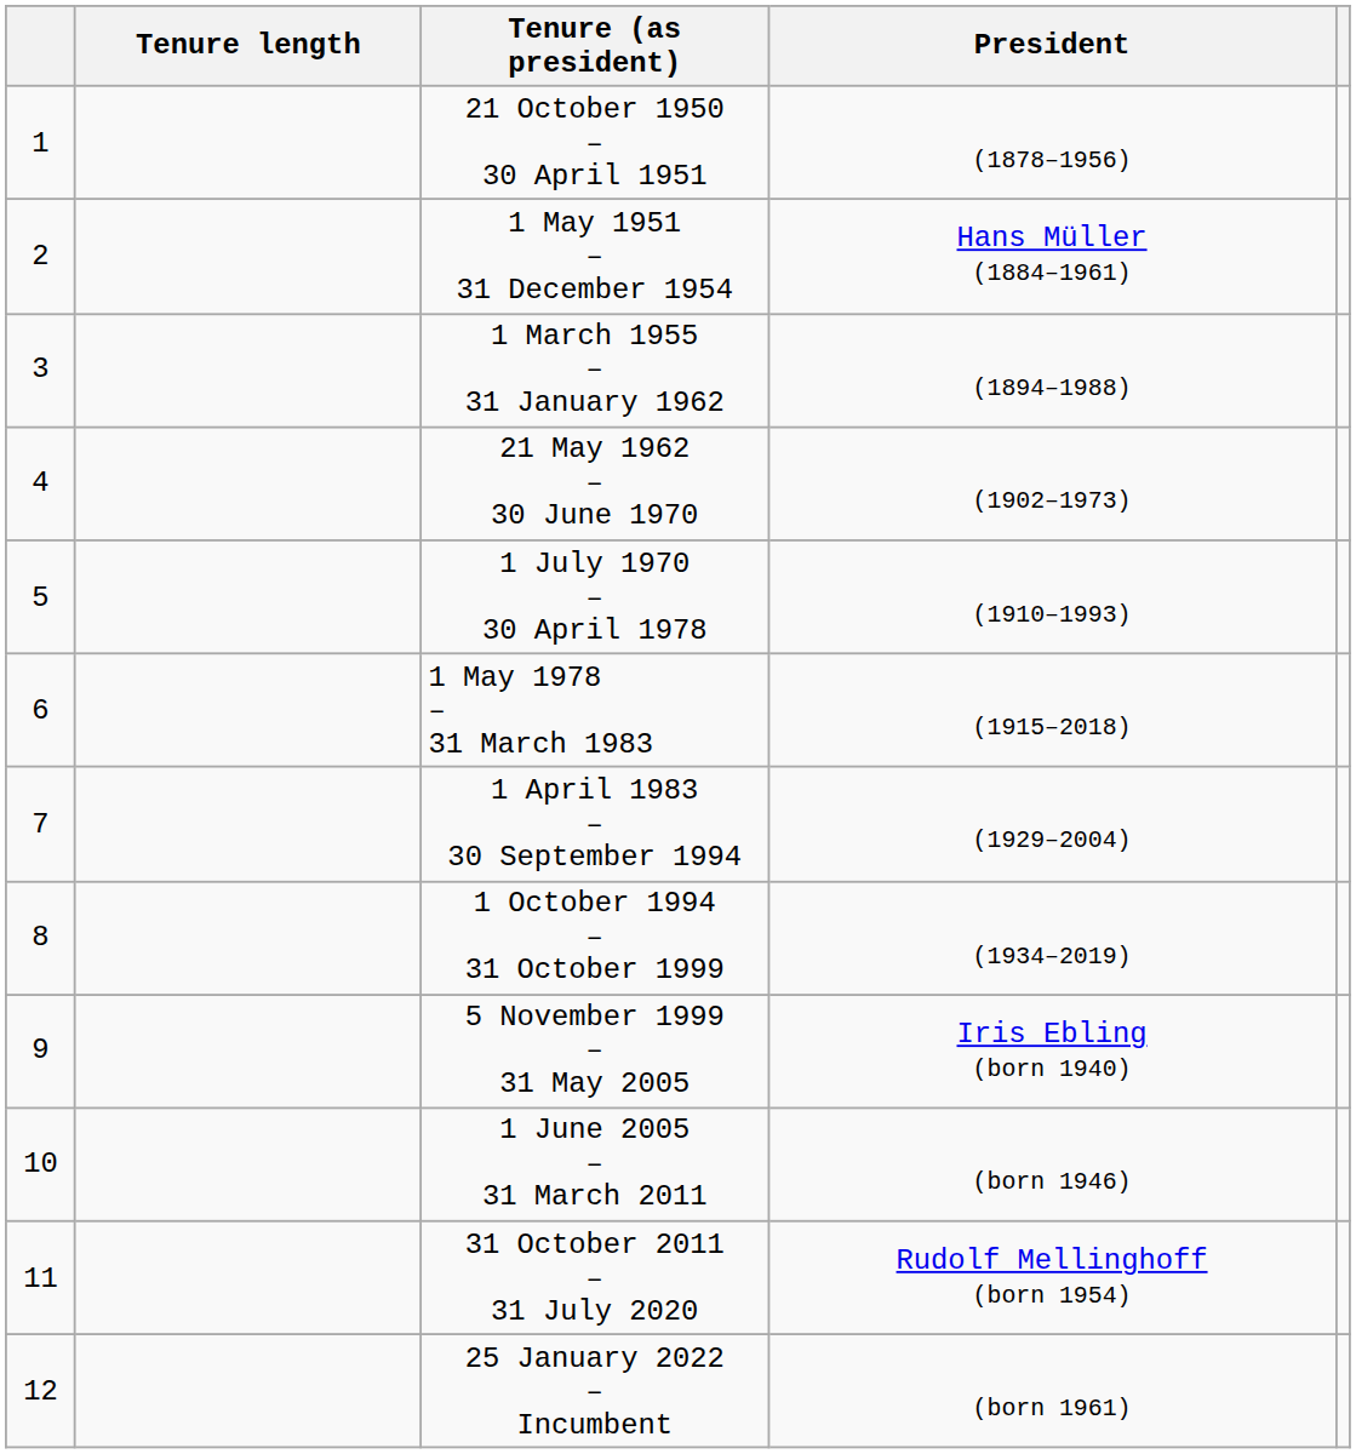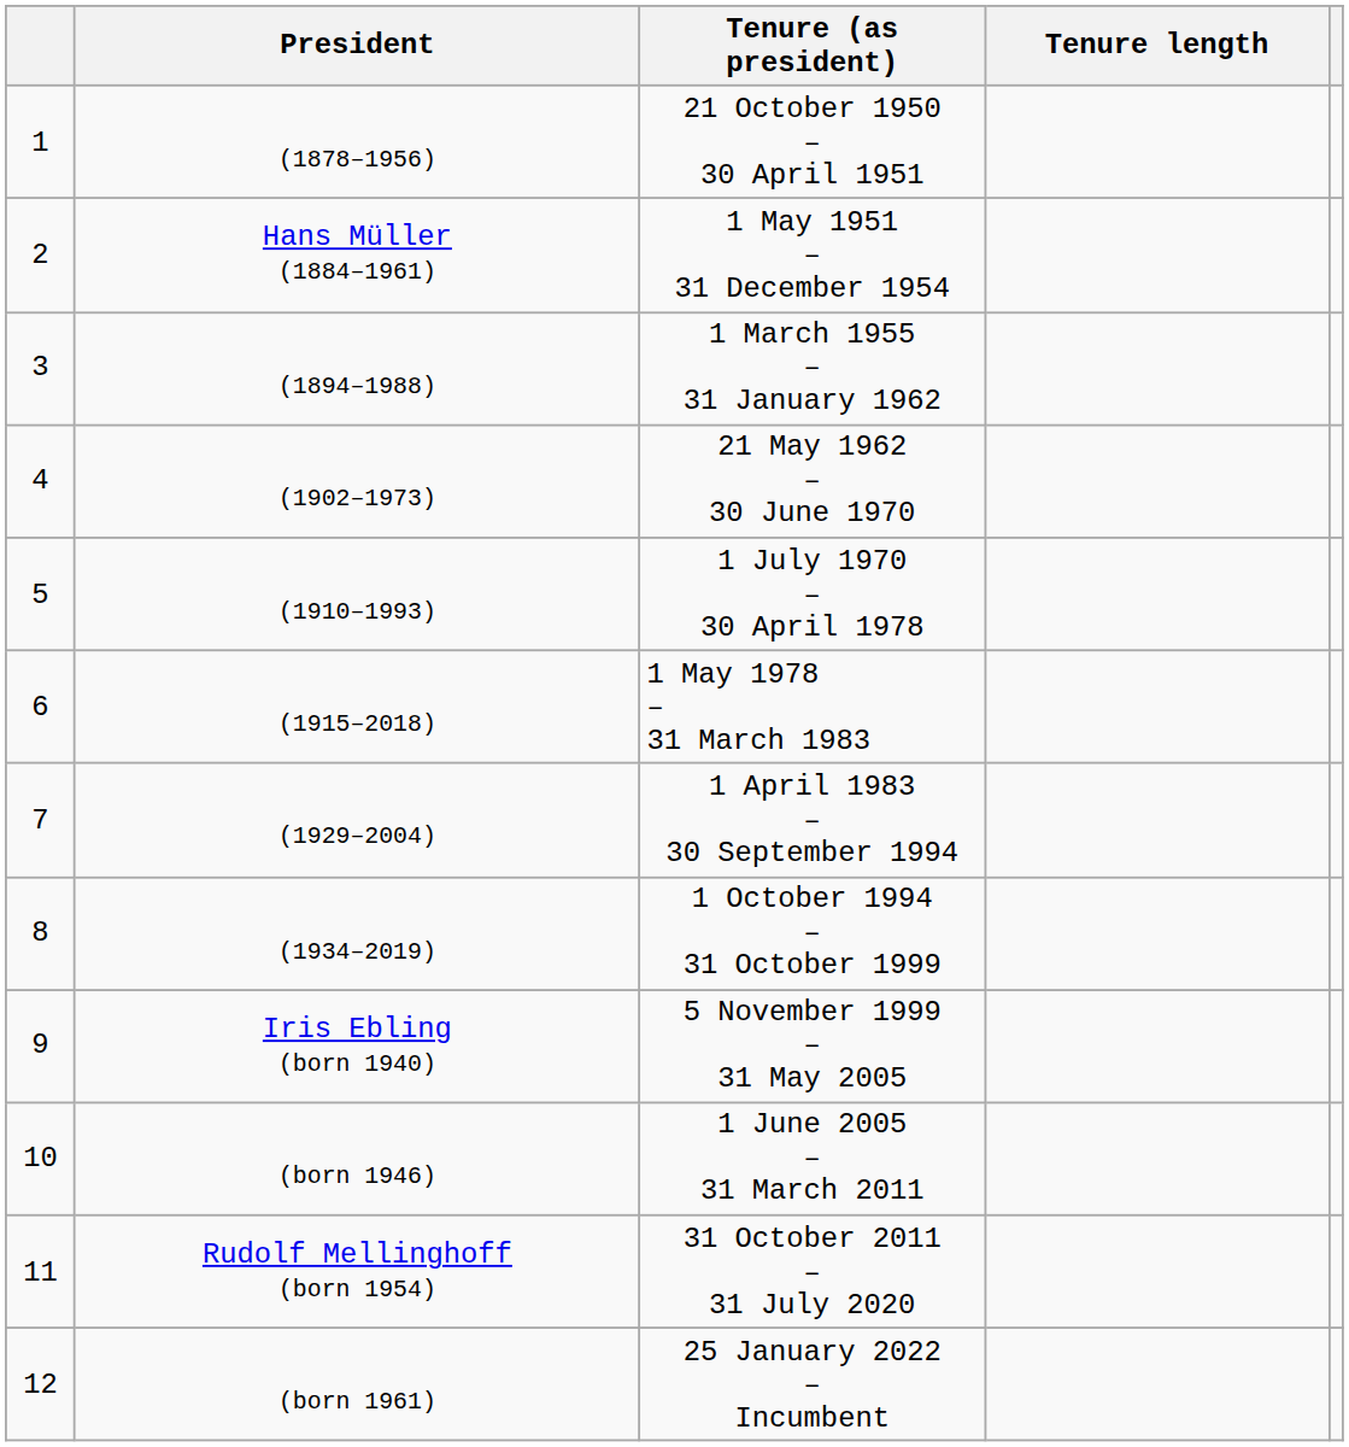 <table class="wikitable zebra">
 <tr>
 <th width="25"></th>
+<th width="250">President</th>
+<th width="150">Tenure (as president)</th>
 <th width="150">Tenure length</th>
-<th width="150">Tenure (as president)</th>
-<th width="250">President</th>
 <th></th>
 </tr>
 <tr>
 <td align="center">1</td>
+<td align="center"><br><small>(1878–1956)</small></td>
+<td align="center">21 October 1950<br>–<br>30 April 1951</td>
 <td align="center"></td>
-<td align="center">21 October 1950<br>–<br>30 April 1951</td>
-<td align="center"><br><small>(1878–1956)</small></td>
 <td align="center"></td>
 </tr>
 <tr>
 <td align="center">2</td>
+<td align="center"><a href='#'>Hans Müller</a><br><small>(1884–1961)</small></td>
+<td align="center">1 May 1951<br>–<br>31 December 1954</td>
 <td align="center"></td>
-<td align="center">1 May 1951<br>–<br>31 December 1954</td>
-<td align="center"><a href='#'>Hans Müller</a><br><small>(1884–1961)</small></td>
 <td align="center"></td>
 </tr>
 <tr>
 <td align="center">3</td>
+<td align="center"><br><small>(1894–1988)</small></td>
+<td align="center">1 March 1955<br>–<br>31 January 1962</td>
 <td align="center"></td>
-<td align="center">1 March 1955<br>–<br>31 January 1962</td>
-<td align="center"><br><small>(1894–1988)</small></td>
 <td align="center"></td>
 </tr>
 <tr>
 <td align="center">4</td>
+<td align="center"><br><small>(1902–1973)</small></td>
+<td align="center">21 May 1962<br>–<br>30 June 1970</td>
 <td align="center"></td>
-<td align="center">21 May 1962<br>–<br>30 June 1970</td>
-<td align="center"><br><small>(1902–1973)</small></td>
 <td align="center"></td>
 </tr>
 <tr>
 <td align="center">5</td>
+<td align="center"><br><small>(1910–1993)</small></td>
+<td align="center">1 July 1970<br>–<br>30 April 1978</td>
 <td align="center"></td>
-<td align="center">1 July 1970<br>–<br>30 April 1978</td>
-<td align="center"><br><small>(1910–1993)</small></td>
 <td align="center"></td>
 </tr>
 <tr>
 <td align="center">6</td>
+<td align="center"><br><small>(1915–2018)</small></td>
+<td>1 May 1978<br>–<br>31 March 1983</td>
 <td align="center"></td>
-<td>1 May 1978<br>–<br>31 March 1983</td>
-<td align="center"><br><small>(1915–2018)</small></td>
 <td align="center"></td>
 </tr>
 <tr>
 <td align="center">7</td>
+<td align="center"><br><small>(1929–2004)</small></td>
+<td align="center">1 April 1983<br>–<br>30 September 1994</td>
 <td align="center"></td>
-<td align="center">1 April 1983<br>–<br>30 September 1994</td>
-<td align="center"><br><small>(1929–2004)</small></td>
 <td align="center"></td>
 </tr>
 <tr>
 <td align="center">8</td>
+<td align="center"><br><small>(1934–2019)</small></td>
+<td align="center">1 October 1994<br>–<br>31 October 1999</td>
 <td align="center"></td>
-<td align="center">1 October 1994<br>–<br>31 October 1999</td>
-<td align="center"><br><small>(1934–2019)</small></td>
 <td align="center"></td>
 </tr>
 <tr>
 <td align="center">9</td>
+<td align="center"><a href='#'>Iris Ebling</a><br><small>(born 1940)</small></td>
+<td align="center">5 November 1999<br>–<br>31 May 2005</td>
 <td align="center"></td>
-<td align="center">5 November 1999<br>–<br>31 May 2005</td>
-<td align="center"><a href='#'>Iris Ebling</a><br><small>(born 1940)</small></td>
 <td align="center"></td>
 </tr>
 <tr>
 <td align="center">10</td>
+<td align="center"><br><small>(born 1946)</small></td>
+<td align="center">1 June 2005<br>–<br>31 March 2011</td>
 <td align="center"></td>
-<td align="center">1 June 2005<br>–<br>31 March 2011</td>
-<td align="center"><br><small>(born 1946)</small></td>
 <td align="center"></td>
 </tr>
 <tr>
 <td align="center">11</td>
+<td align="center"><a href='#'>Rudolf Mellinghoff</a><br><small>(born 1954)</small></td>
+<td align="center">31 October 2011<br>–<br>31 July 2020</td>
 <td align="center"></td>
-<td align="center">31 October 2011<br>–<br>31 July 2020</td>
-<td align="center"><a href='#'>Rudolf Mellinghoff</a><br><small>(born 1954)</small></td>
 <td align="center"></td>
 </tr>
 <tr>
 <td align="center">12</td>
+<td align="center"><br><small>(born 1961)</small></td>
+<td align="center">25 January 2022<br>–<br>Incumbent</td>
 <td align="center"></td>
-<td align="center">25 January 2022<br>–<br>Incumbent</td>
-<td align="center"><br><small>(born 1961)</small></td>
 <td align="center"></td>
 </tr>
 </table>
